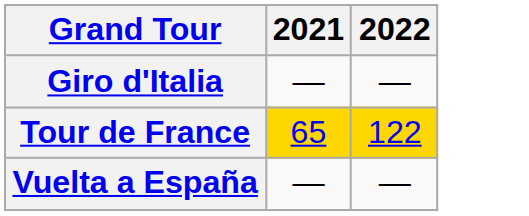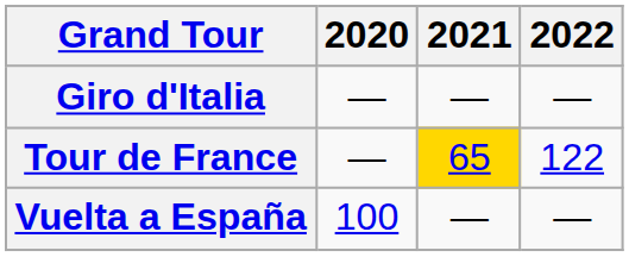 <table class="wikitable plainrowheaders">
 <tr>
 <th scope="col"><a href='#'>Grand Tour</a></th>
+<th scope="col">2020</th>
 <th scope="col">2021</th>
 <th scope="col">2022</th>
 </tr>
 <tr style="text-align:center;">
 <th scope="row"> <a href='#'>Giro d'Italia</a></th>
 <td>—</td>
 <td>—</td>
+<td>—</td>
 </tr>
 <tr style="text-align:center;">
 <th scope="row"> <a href='#'>Tour de France</a></th>
+<td>—</td>
 <td style="background: gold;"><a href='#'>65</a></td>
-<td style="background: gold;"><a href='#'>122</a></td>
+<td><a href='#'>122</a></td>
 </tr>
 <tr style="text-align:center;">
 <th scope="row"> <a href='#'>Vuelta a España</a></th>
+<td><a href='#'>100</a></td>
 <td>—</td>
 <td>—</td>
 </tr>
 </table>
